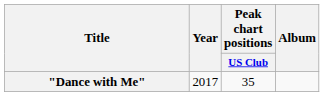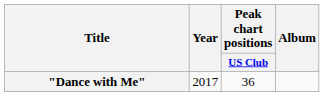 <table class="wikitable plainrowheaders" style="text-align:center;">
 <tr>
 <th scope="col" rowspan="2" style="width:14em;">Title</th>
 <th scope="col" rowspan="2" style="width:1em;">Year</th>
 <th scope="col">Peak chart positions</th>
 <th scope="col" rowspan="2">Album</th>
 </tr>
 <tr>
 <th scope="col" style="width:3em;font-size:85%;"><a href='#'>US Club</a></th>
 </tr>
 <tr>
 <th scope="row">"Dance with Me"</th>
 <td>2017</td>
-<td>35</td>
+<td>36</td>
 <td></td>
 </tr>
 </table>
